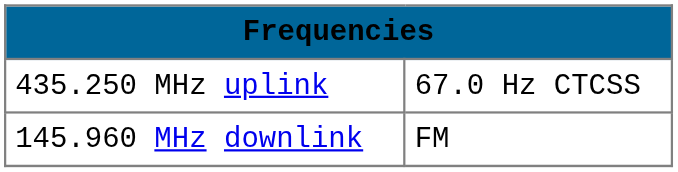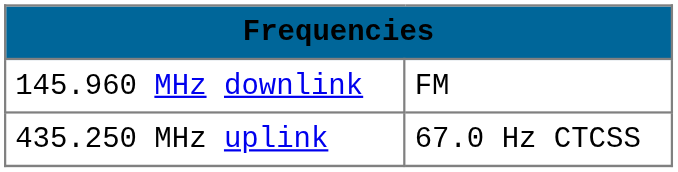 <table class="toccolours" border="1" cellpadding="4" width="300" style="float: right; margin: 10px; border-collapse: collapse; clear: right;">
 <tr align="center">
 <th colspan="2" cellspacing="0" cellpadding="2" bgcolor="#006699">Frequencies</th>
+</tr>
+<tr>
+<td>145.960 <a href='#'>MHz</a> <a href='#'>downlink</a></td>
+<td>FM</td>
 </tr>
 <tr>
 <td>435.250 MHz <a href='#'>uplink</a></td>
 <td>67.0 Hz CTCSS</td>
 </tr>
 <tr>
-<td>145.960 <a href='#'>MHz</a> <a href='#'>downlink</a></td>
-<td>FM</td>
-</tr>
-<tr>
 </tr>
 </table>
